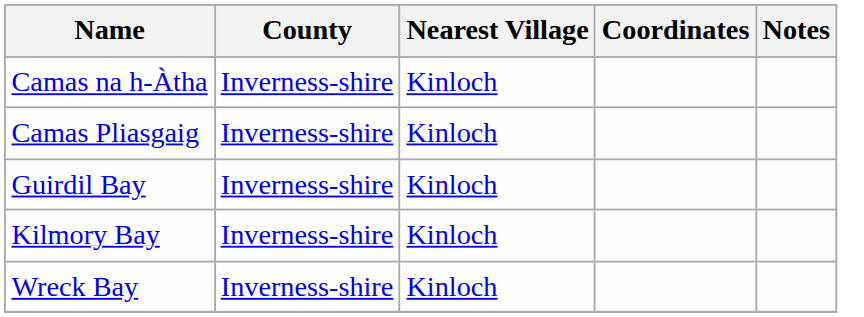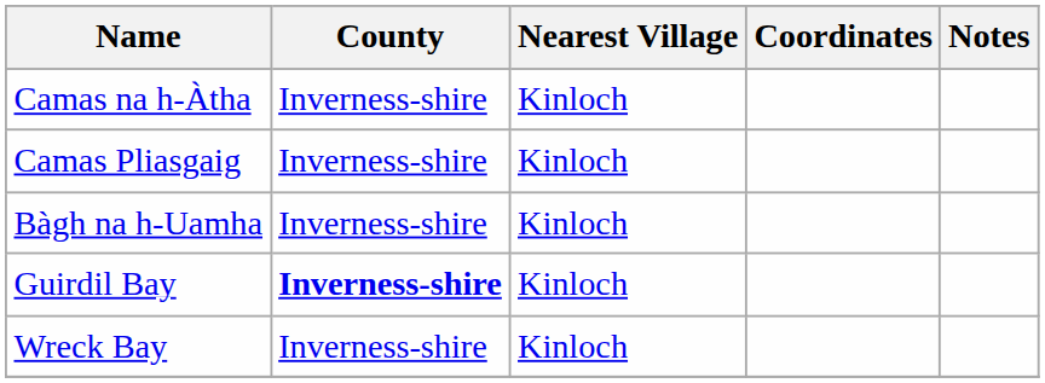 <table class="wikitable sortable" style="table-layout:fixed;background-color:#FEFEFE;font-size:95%;padding:0.30em;line-height:1.35em;">
 <tr>
 <th scope="col">Name</th>
 <th scope="col">County</th>
 <th scope="col">Nearest Village</th>
 <th scope="col" data-sort-type="number">Coordinates</th>
 <th scope="col">Notes</th>
 </tr>
 <tr>
 <td><a href='#'>Camas na h-Àtha</a></td>
 <td><a href='#'>Inverness-shire</a></td>
 <td><a href='#'>Kinloch</a></td>
 <td></td>
 <td></td>
 </tr>
 <tr>
 <td><a href='#'>Camas Pliasgaig</a></td>
 <td><a href='#'>Inverness-shire</a></td>
 <td><a href='#'>Kinloch</a></td>
 <td></td>
 <td></td>
 </tr>
 <tr>
-<td><a href='#'>Guirdil Bay</a></td>
+<td><a href='#'>Bàgh na h-Uamha</a></td>
 <td><a href='#'>Inverness-shire</a></td>
 <td><a href='#'>Kinloch</a></td>
 <td></td>
 <td></td>
 </tr>
 <tr>
-<td><a href='#'>Kilmory Bay</a></td>
-<td><a href='#'>Inverness-shire</a></td>
+<td><a href='#'>Guirdil Bay</a></td>
+<td><strong><a href='#'>Inverness-shire</a></strong></td>
 <td><a href='#'>Kinloch</a></td>
 <td></td>
 <td></td>
 </tr>
 <tr>
 <td><a href='#'>Wreck Bay</a></td>
 <td><a href='#'>Inverness-shire</a></td>
 <td><a href='#'>Kinloch</a></td>
 <td></td>
 <td></td>
 </tr>
 <tr>
 </tr>
 </table>
